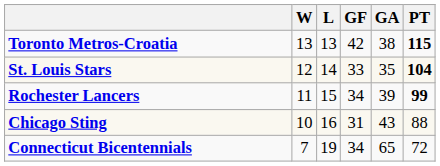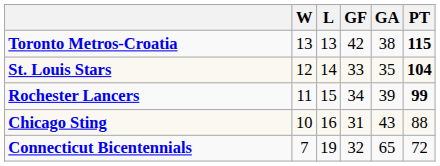 <table class="wikitable" style="text-align:center">
 <tr>
 <th style="width:17em"></th>
 <th>W</th>
 <th>L</th>
 <th>GF</th>
 <th>GA</th>
 <th>PT</th>
 </tr>
 <tr align=center>
 <td align=left><strong><a href='#'>Toronto Metros-Croatia</a></strong></td>
 <td>13</td>
 <td>13</td>
 <td>42</td>
 <td>38</td>
 <td><strong>115</strong></td>
 </tr>
 <tr align=center bgcolor=#FAF8F0>
 <td align=left><strong><a href='#'>St. Louis Stars</a></strong></td>
 <td>12</td>
 <td>14</td>
 <td>33</td>
 <td>35</td>
 <td><strong>104</strong></td>
 </tr>
 <tr align=center>
 <td align=left><strong><a href='#'>Rochester Lancers</a></strong></td>
 <td>11</td>
 <td>15</td>
 <td>34</td>
 <td>39</td>
 <td><strong>99</strong></td>
 </tr>
 <tr align=center bgcolor=#FAF8F0>
 <td align=left><strong><a href='#'>Chicago Sting</a></strong></td>
 <td>10</td>
 <td>16</td>
 <td>31</td>
 <td>43</td>
 <td>88</td>
 </tr>
 <tr align=center>
 <td align=left><strong><a href='#'>Connecticut Bicentennials</a></strong></td>
 <td>7</td>
 <td>19</td>
-<td>34</td>
+<td>32</td>
 <td>65</td>
 <td>72</td>
 </tr>
 </table>
